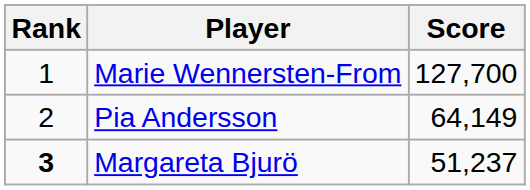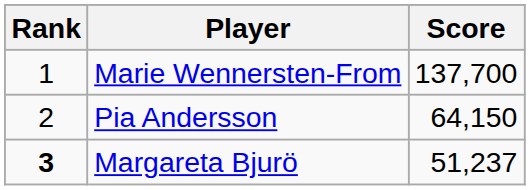 <table class="wikitable" style="font-size:95%;">
 <tr>
 <th>Rank</th>
 <th>Player</th>
 <th>Score</th>
 </tr>
 <tr>
 <td align=center>1</td>
 <td> <a href='#'>Marie Wennersten-From</a></td>
-<td align=right>127,700</td>
+<td align=right>137,700</td>
 </tr>
 <tr>
 <td align=center>2</td>
 <td> <a href='#'>Pia Andersson</a></td>
-<td align=right>64,149</td>
+<td align=right>64,150</td>
 </tr>
 <tr>
 <td align=center><strong>3</strong></td>
 <td> <a href='#'>Margareta Bjurö</a></td>
 <td align=right>51,237</td>
 </tr>
 </table>
